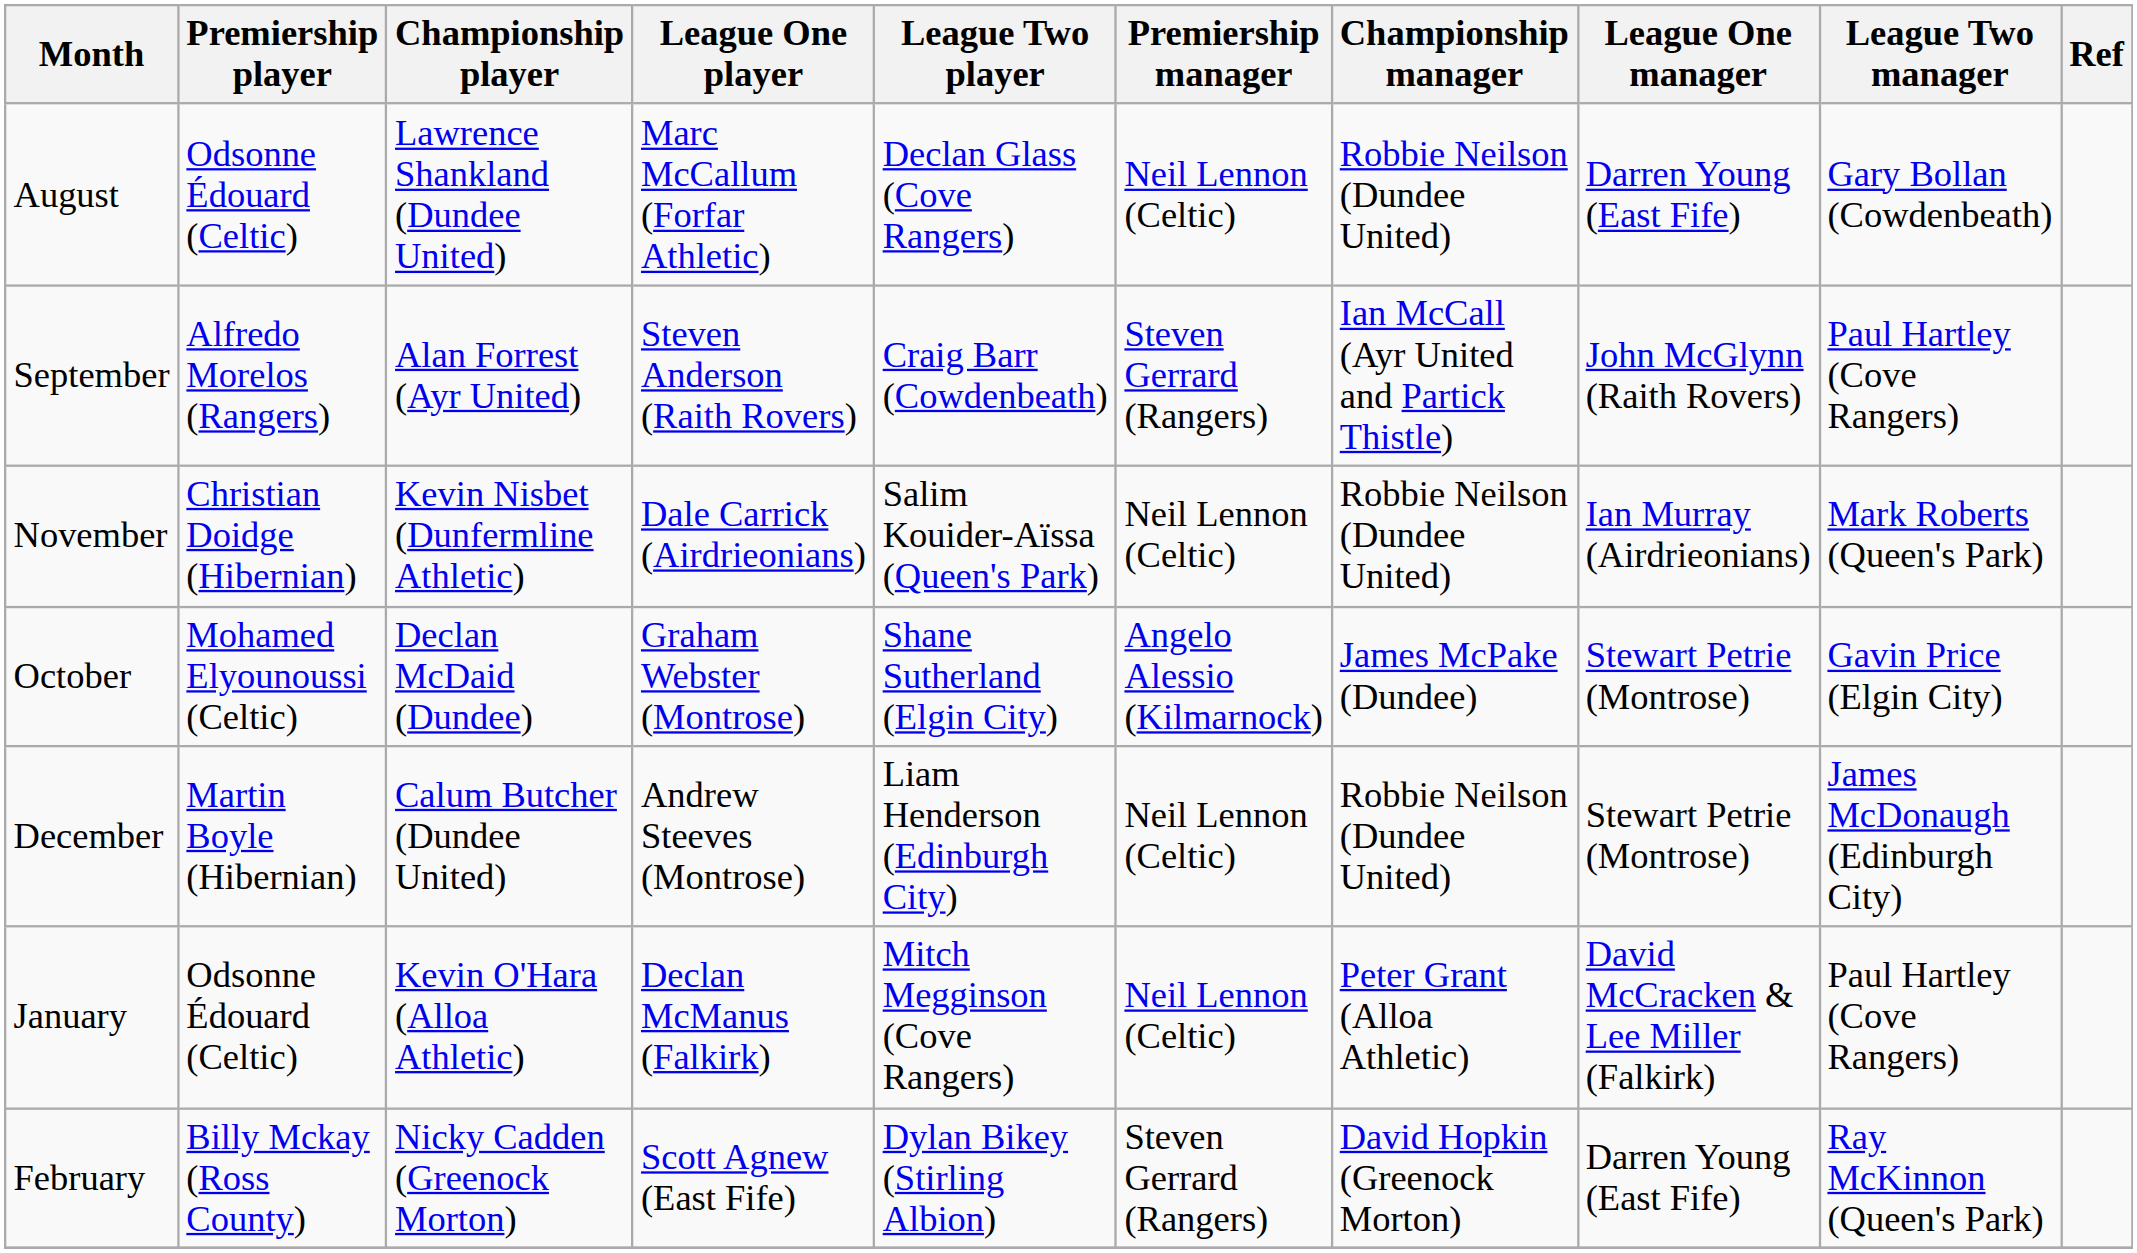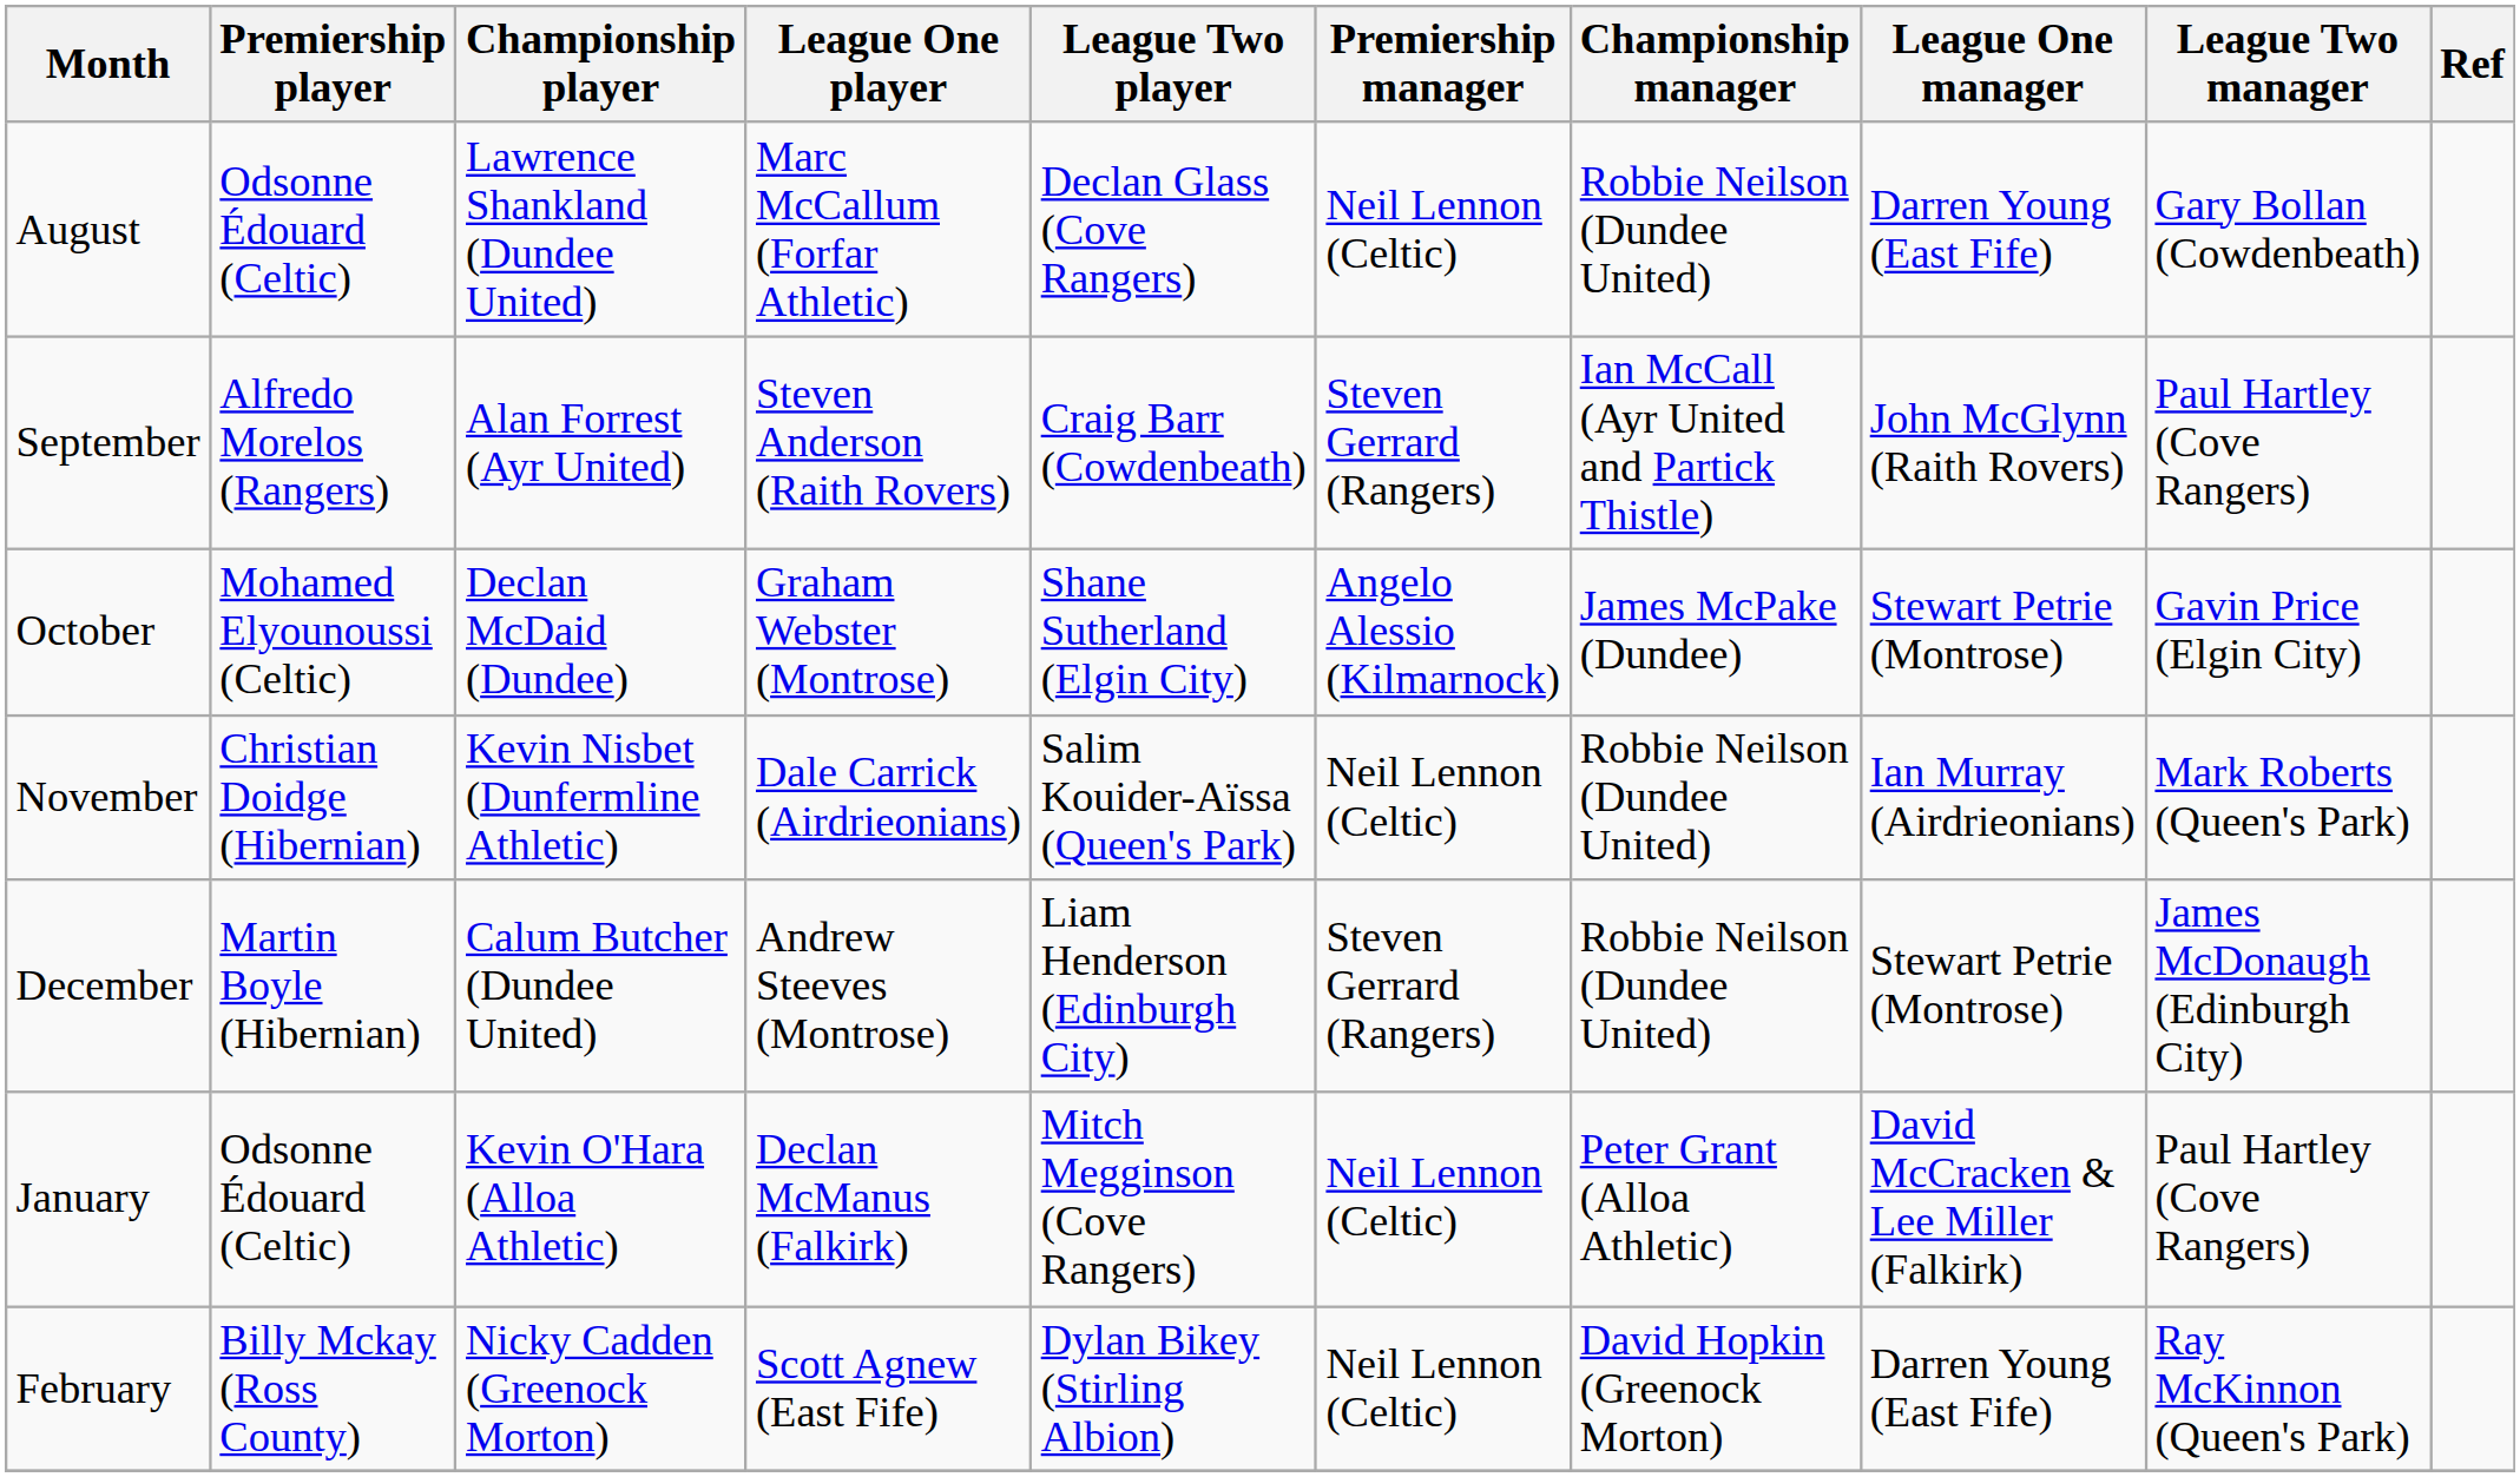 <table class="wikitable" style="width: 90%">
 <tr>
 <th style="width: 10%">Month</th>
 <th style="width: 11.25%">Premiership<br>player</th>
 <th style="width: 11.25%">Championship<br>player</th>
 <th style="width: 11.25%">League One<br>player</th>
 <th style="width: 11.25%">League Two<br>player</th>
 <th style="width: 11.25%">Premiership<br>manager</th>
 <th style="width: 11.25%">Championship<br>manager</th>
 <th style="width: 11.25%">League One<br>manager</th>
 <th style="width: 11.25%">League Two<br>manager</th>
 <th style="width: 11.25%">Ref</th>
 </tr>
 <tr>
 <td>August</td>
 <td><a href='#'>Odsonne Édouard</a><br>(<a href='#'>Celtic</a>)</td>
 <td><a href='#'>Lawrence Shankland</a><br>(<a href='#'>Dundee United</a>)</td>
 <td><a href='#'>Marc McCallum</a><br>(<a href='#'>Forfar Athletic</a>)</td>
 <td><a href='#'>Declan Glass</a><br>(<a href='#'>Cove Rangers</a>)</td>
 <td><a href='#'>Neil Lennon</a><br>(Celtic)</td>
 <td><a href='#'>Robbie Neilson</a><br>(Dundee United)</td>
 <td><a href='#'>Darren Young</a><br>(<a href='#'>East Fife</a>)</td>
 <td><a href='#'>Gary Bollan</a><br>(Cowdenbeath)</td>
 <td></td>
 </tr>
 <tr>
 <td>September</td>
 <td><a href='#'>Alfredo Morelos</a><br>(<a href='#'>Rangers</a>)</td>
 <td><a href='#'>Alan Forrest</a><br>(<a href='#'>Ayr United</a>)</td>
 <td><a href='#'>Steven Anderson</a><br>(<a href='#'>Raith Rovers</a>)</td>
 <td><a href='#'>Craig Barr</a><br>(<a href='#'>Cowdenbeath</a>)</td>
 <td><a href='#'>Steven Gerrard</a><br>(Rangers)</td>
 <td><a href='#'>Ian McCall</a><br>(Ayr United and <a href='#'>Partick Thistle</a>)</td>
 <td><a href='#'>John McGlynn</a><br>(Raith Rovers)</td>
 <td><a href='#'>Paul Hartley</a><br>(Cove Rangers)</td>
 <td></td>
 </tr>
 <tr>
+<td>October</td>
+<td><a href='#'>Mohamed Elyounoussi</a><br>(Celtic)</td>
+<td><a href='#'>Declan McDaid</a><br>(<a href='#'>Dundee</a>)</td>
+<td><a href='#'>Graham Webster</a><br>(<a href='#'>Montrose</a>)</td>
+<td><a href='#'>Shane Sutherland</a><br>(<a href='#'>Elgin City</a>)</td>
+<td><a href='#'>Angelo Alessio</a><br>(<a href='#'>Kilmarnock</a>)</td>
+<td><a href='#'>James McPake</a><br>(Dundee)</td>
+<td><a href='#'>Stewart Petrie</a><br>(Montrose)</td>
+<td><a href='#'>Gavin Price</a><br>(Elgin City)</td>
+<td></td>
+</tr>
+<tr>
 <td>November</td>
 <td><a href='#'>Christian Doidge</a><br>(<a href='#'>Hibernian</a>)</td>
 <td><a href='#'>Kevin Nisbet</a><br>(<a href='#'>Dunfermline Athletic</a>)</td>
 <td><a href='#'>Dale Carrick</a><br>(<a href='#'>Airdrieonians</a>)</td>
 <td>Salim Kouider-Aïssa<br>(<a href='#'>Queen's Park</a>)</td>
 <td>Neil Lennon <br>(Celtic)</td>
 <td>Robbie Neilson <br>(Dundee United)</td>
 <td><a href='#'>Ian Murray</a><br>(Airdrieonians)</td>
 <td><a href='#'>Mark Roberts</a><br>(Queen's Park)</td>
 <td></td>
 </tr>
 <tr>
-<td>October</td>
-<td><a href='#'>Mohamed Elyounoussi</a><br>(Celtic)</td>
-<td><a href='#'>Declan McDaid</a><br>(<a href='#'>Dundee</a>)</td>
-<td><a href='#'>Graham Webster</a><br>(<a href='#'>Montrose</a>)</td>
-<td><a href='#'>Shane Sutherland</a><br>(<a href='#'>Elgin City</a>)</td>
-<td><a href='#'>Angelo Alessio</a><br>(<a href='#'>Kilmarnock</a>)</td>
-<td><a href='#'>James McPake</a><br>(Dundee)</td>
-<td><a href='#'>Stewart Petrie</a><br>(Montrose)</td>
-<td><a href='#'>Gavin Price</a><br>(Elgin City)</td>
-<td></td>
-</tr>
-<tr>
 <td>December</td>
 <td><a href='#'>Martin Boyle</a><br>(Hibernian)</td>
 <td><a href='#'>Calum Butcher</a><br>(Dundee United)</td>
 <td>Andrew Steeves<br>(Montrose)</td>
 <td>Liam Henderson<br>(<a href='#'>Edinburgh City</a>)</td>
-<td>Neil Lennon<br>(Celtic)</td>
+<td>Steven Gerrard<br>(Rangers)</td>
 <td>Robbie Neilson <br>(Dundee United)</td>
 <td>Stewart Petrie<br>(Montrose)</td>
 <td><a href='#'>James McDonaugh</a><br>(Edinburgh City)</td>
 <td></td>
 </tr>
 <tr>
 <td>January</td>
 <td>Odsonne Édouard<br>(Celtic)</td>
 <td><a href='#'>Kevin O'Hara</a><br>(<a href='#'>Alloa Athletic</a>)</td>
 <td><a href='#'>Declan McManus</a><br>(<a href='#'>Falkirk</a>)</td>
 <td><a href='#'>Mitch Megginson</a><br>(Cove Rangers)</td>
 <td><a href='#'>Neil Lennon</a><br>(Celtic)</td>
 <td><a href='#'>Peter Grant</a><br>(Alloa Athletic)</td>
 <td><a href='#'>David McCracken</a> & <a href='#'>Lee Miller</a><br>(Falkirk)</td>
 <td>Paul Hartley<br>(Cove Rangers)</td>
 <td></td>
 </tr>
 <tr>
 <td>February</td>
 <td><a href='#'>Billy Mckay</a><br>(<a href='#'>Ross County</a>)</td>
 <td><a href='#'>Nicky Cadden</a><br>(<a href='#'>Greenock Morton</a>)</td>
 <td><a href='#'>Scott Agnew</a><br>(East Fife)</td>
 <td><a href='#'>Dylan Bikey</a><br>(<a href='#'>Stirling Albion</a>)</td>
-<td>Steven Gerrard<br>(Rangers)</td>
+<td>Neil Lennon<br>(Celtic)</td>
 <td><a href='#'>David Hopkin</a><br>(Greenock Morton)</td>
 <td>Darren Young<br>(East Fife)</td>
 <td><a href='#'>Ray McKinnon</a><br>(Queen's Park)</td>
 <td></td>
 </tr>
 <tr>
 </tr>
 </table>
